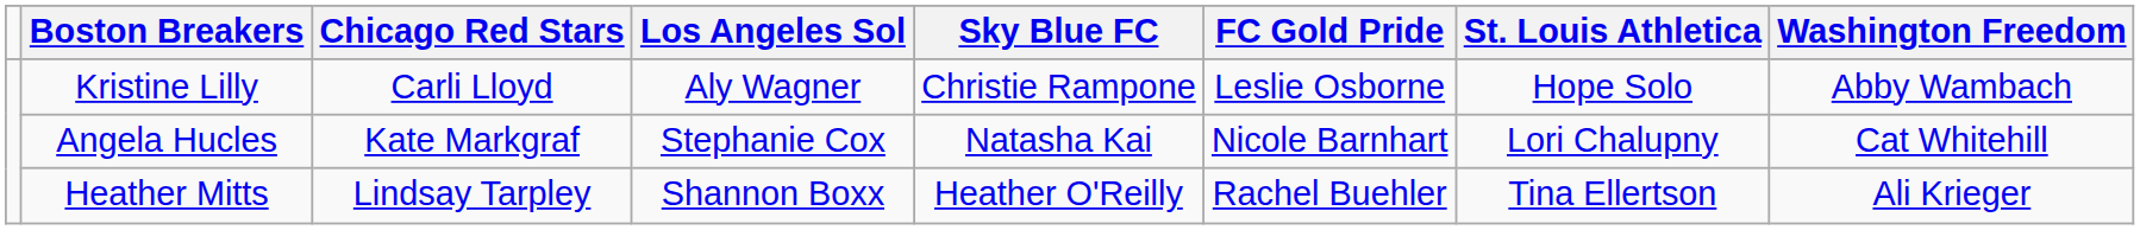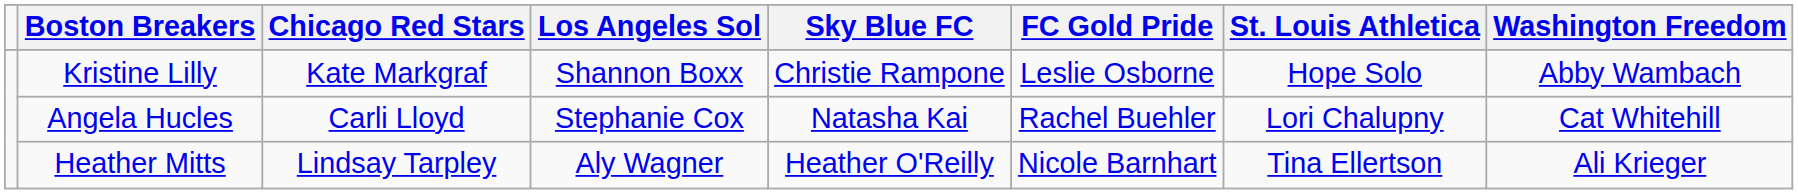 <table class="wikitable" style="text-align:center">
 <tr>
 <td></td>
 <th><a href='#'>Boston Breakers</a></th>
 <th><a href='#'>Chicago Red Stars</a></th>
 <th><a href='#'>Los Angeles Sol</a></th>
 <th><a href='#'>Sky Blue FC</a></th>
 <th><a href='#'>FC Gold Pride</a></th>
 <th><a href='#'>St. Louis Athletica</a></th>
 <th><a href='#'>Washington Freedom</a></th>
 </tr>
 <tr>
 <td rowspan=3></td>
 <td><a href='#'>Kristine Lilly</a></td>
-<td><a href='#'>Carli Lloyd</a></td>
-<td><a href='#'>Aly Wagner</a></td>
+<td><a href='#'>Kate Markgraf</a></td>
+<td><a href='#'>Shannon Boxx</a></td>
 <td><a href='#'>Christie Rampone</a></td>
 <td><a href='#'>Leslie Osborne</a></td>
 <td><a href='#'>Hope Solo</a></td>
 <td><a href='#'>Abby Wambach</a></td>
 </tr>
 <tr>
 <td><a href='#'>Angela Hucles</a></td>
-<td><a href='#'>Kate Markgraf</a></td>
+<td><a href='#'>Carli Lloyd</a></td>
 <td><a href='#'>Stephanie Cox</a></td>
 <td><a href='#'>Natasha Kai</a></td>
-<td><a href='#'>Nicole Barnhart</a></td>
+<td><a href='#'>Rachel Buehler</a></td>
 <td><a href='#'>Lori Chalupny</a></td>
 <td><a href='#'>Cat Whitehill</a></td>
 </tr>
 <tr>
 <td><a href='#'>Heather Mitts</a></td>
 <td><a href='#'>Lindsay Tarpley</a></td>
-<td><a href='#'>Shannon Boxx</a></td>
+<td><a href='#'>Aly Wagner</a></td>
 <td><a href='#'>Heather O'Reilly</a></td>
-<td><a href='#'>Rachel Buehler</a></td>
+<td><a href='#'>Nicole Barnhart</a></td>
 <td><a href='#'>Tina Ellertson</a></td>
 <td><a href='#'>Ali Krieger</a></td>
 </tr>
 </table>
